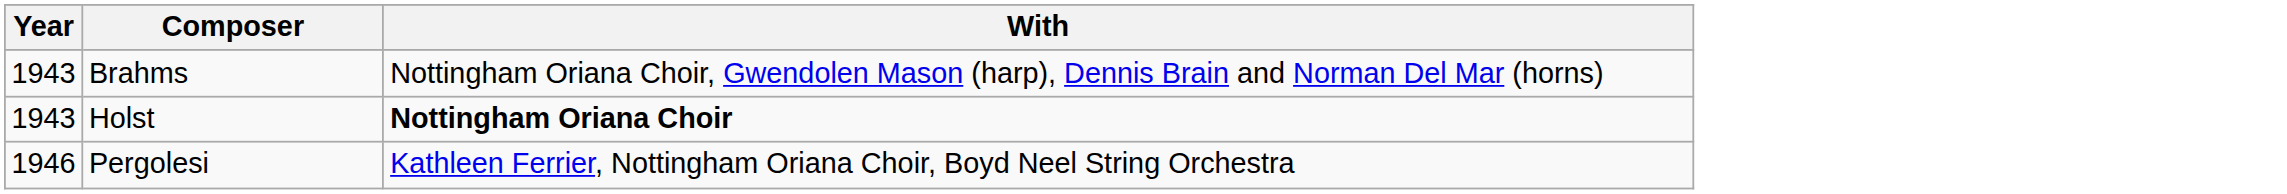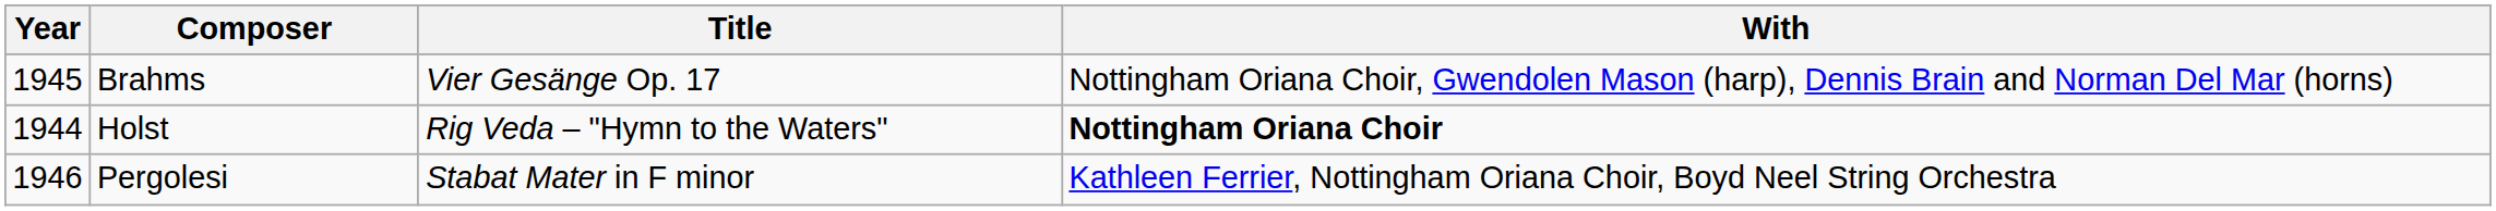 <table class="wikitable plainrowheaders" style="text-align: left; margin-right: 0;">
 <tr>
 <th scope="col">Year</th>
 <th scope="col" style=width:10em>Composer</th>
+<th scope="col"style=width:20em>Title</th>
 <th scope="col" style=width:45em>With</th>
 </tr>
 <tr>
-<td>1943</td>
+<td>1945</td>
 <td>Brahms</td>
+<td><em>Vier Gesänge</em> Op. 17</td>
 <td>Nottingham Oriana Choir, <a href='#'>Gwendolen Mason</a> (harp), <a href='#'>Dennis Brain</a> and <a href='#'>Norman Del Mar</a> (horns)</td>
 </tr>
 <tr>
-<td>1943</td>
+<td>1944</td>
 <td>Holst</td>
+<td><em>Rig Veda</em> – "Hymn to the Waters"</td>
 <td><strong>Nottingham Oriana Choir</strong></td>
 </tr>
 <tr>
 <td>1946</td>
 <td>Pergolesi</td>
+<td><em>Stabat Mater</em> in F minor</td>
 <td><a href='#'>Kathleen Ferrier</a>, Nottingham Oriana Choir, Boyd Neel String Orchestra</td>
 </tr>
 </table>
